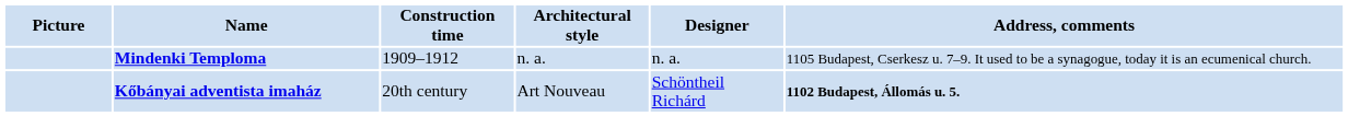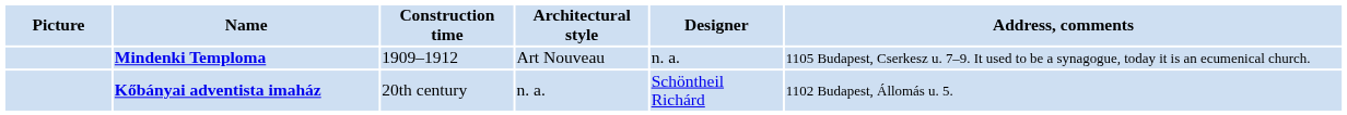 <table width="100%">
 <tr>
 <th bgcolor="#CEDFF2" width="8%">Picture</th>
 <th bgcolor="#CEDFF2" width="20%">Name</th>
 <th bgcolor="#CEDFF2" width="10%">Construction time</th>
 <th bgcolor="#CEDFF2" width="10%">Architectural style</th>
 <th bgcolor="#CEDFF2" width="10%">Designer</th>
 <th bgcolor="#CEDFF2" width="42%">Address, comments</th>
 </tr>
 <tr>
 <td bgcolor="#CEDFF2"></td>
 <td bgcolor="#CEDFF2"><strong><a href='#'>Mindenki Temploma</a></strong></td>
 <td bgcolor="#CEDFF2">1909–1912</td>
-<td bgcolor="#CEDFF2">n. a.</td>
+<td bgcolor="#CEDFF2">Art Nouveau</td>
 <td bgcolor="#CEDFF2">n. a.</td>
 <td bgcolor="#CEDFF2"><small>	1105 Budapest, Cserkesz u. 7–9. It used to be a synagogue, today it is an ecumenical church.</small></td>
 </tr>
 <tr>
 <td bgcolor="#CEDFF2"></td>
 <td bgcolor="#CEDFF2"><strong><a href='#'>Kőbányai adventista imaház</a></strong></td>
 <td bgcolor="#CEDFF2">20th century</td>
-<td bgcolor="#CEDFF2">Art Nouveau</td>
+<td bgcolor="#CEDFF2">n. a.</td>
 <td bgcolor="#CEDFF2"><a href='#'>Schöntheil Richárd</a></td>
-<td bgcolor="#CEDFF2"><strong><small>1102 Budapest, Állomás u. 5.</small></strong></td>
+<td bgcolor="#CEDFF2"><small>1102 Budapest, Állomás u. 5.</small></td>
 </tr>
 </table>
